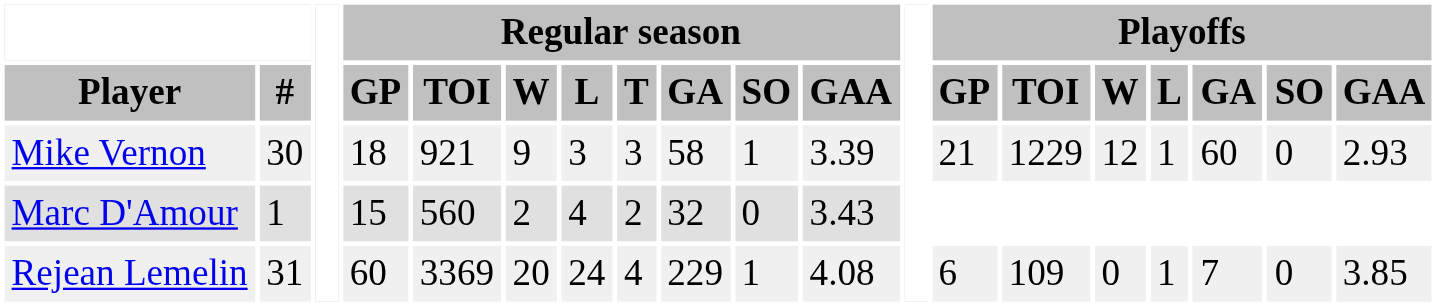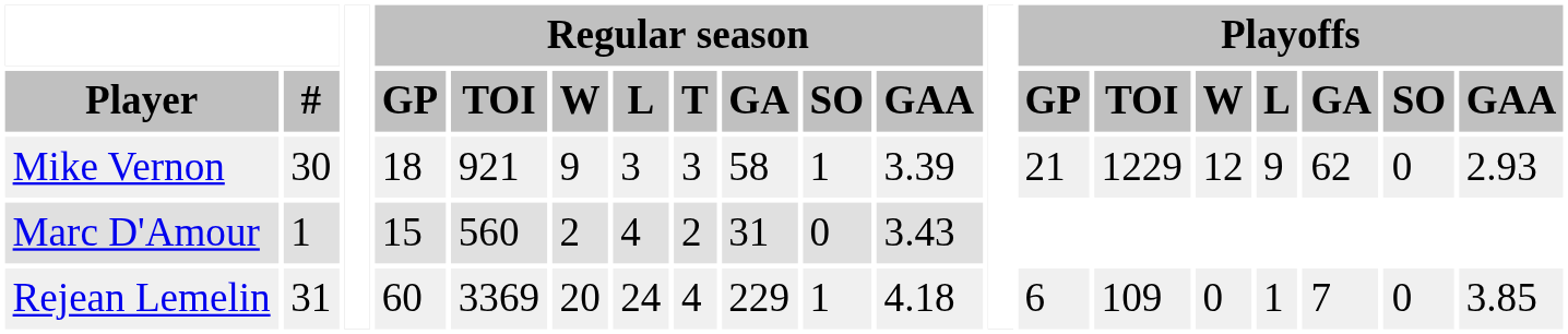 <table BORDER="0" CELLPADDING="3" CELLSPACING="2" ID="Table1">
 <tr ALIGN="center" bgcolor="#c0c0c0">
 <th ALIGN="center" colspan="2" bgcolor="#ffffff"> </th>
 <th ALIGN="center" rowspan="99" bgcolor="#ffffff"> </th>
 <th ALIGN="center" colspan="8">Regular season</th>
 <th ALIGN="center" rowspan="99" bgcolor="#ffffff"> </th>
 <th ALIGN="center" colspan="7">Playoffs</th>
 </tr>
 <tr ALIGN="center" bgcolor="#c0c0c0">
 <th ALIGN="center">Player</th>
 <th ALIGN="center">#</th>
 <th ALIGN="center">GP</th>
 <th ALIGN="center">TOI</th>
 <th ALIGN="center">W</th>
 <th ALIGN="center">L</th>
 <th ALIGN="center">T</th>
 <th ALIGN="center">GA</th>
 <th ALIGN="center">SO</th>
 <th ALIGN="center">GAA</th>
 <th ALIGN="center">GP</th>
 <th ALIGN="center">TOI</th>
 <th ALIGN="center">W</th>
 <th ALIGN="center">L</th>
 <th ALIGN="center">GA</th>
 <th ALIGN="center">SO</th>
 <th ALIGN="center">GAA</th>
 </tr>
 <tr bgcolor="#f0f0f0">
 <td><a href='#'>Mike Vernon</a></td>
 <td>30</td>
 <td>18</td>
 <td>921</td>
 <td>9</td>
 <td>3</td>
 <td>3</td>
 <td>58</td>
 <td>1</td>
 <td>3.39</td>
 <td>21</td>
 <td>1229</td>
 <td>12</td>
-<td>1</td>
-<td>60</td>
+<td>9</td>
+<td>62</td>
 <td>0</td>
 <td>2.93</td>
 </tr>
 <tr bgcolor="#e0e0e0">
 <td><a href='#'>Marc D'Amour</a></td>
 <td>1</td>
 <td>15</td>
 <td>560</td>
 <td>2</td>
 <td>4</td>
 <td>2</td>
-<td>32</td>
+<td>31</td>
 <td>0</td>
 <td>3.43</td>
 </tr>
 <tr bgcolor="#f0f0f0">
 <td><a href='#'>Rejean Lemelin</a></td>
 <td>31</td>
 <td>60</td>
 <td>3369</td>
 <td>20</td>
 <td>24</td>
 <td>4</td>
 <td>229</td>
 <td>1</td>
-<td>4.08</td>
+<td>4.18</td>
 <td>6</td>
 <td>109</td>
 <td>0</td>
 <td>1</td>
 <td>7</td>
 <td>0</td>
 <td>3.85</td>
 </tr>
 </table>
